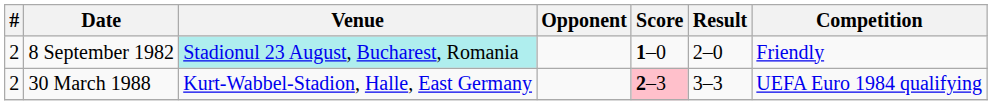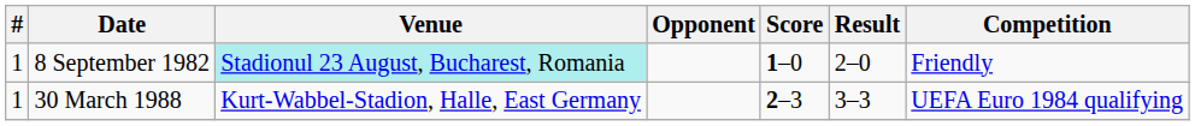 <table class="wikitable sortable" style="font-size:100%">
 <tr>
 <th>#</th>
 <th>Date</th>
 <th>Venue</th>
 <th>Opponent</th>
 <th>Score</th>
 <th>Result</th>
 <th>Competition</th>
 </tr>
 <tr>
-<td>2</td>
+<td>1</td>
 <td>8 September 1982</td>
 <td style="background: paleturquoise;"><a href='#'>Stadionul 23 August</a>, <a href='#'>Bucharest</a>, Romania</td>
 <td></td>
 <td><strong>1</strong>–0</td>
 <td>2–0</td>
 <td><a href='#'>Friendly</a></td>
 </tr>
 <tr>
-<td>2</td>
+<td>1</td>
 <td>30 March 1988</td>
 <td><a href='#'>Kurt-Wabbel-Stadion</a>, <a href='#'>Halle</a>, <a href='#'>East Germany</a></td>
 <td></td>
-<td style="background: pink;"><strong>2</strong>–3</td>
+<td><strong>2</strong>–3</td>
 <td>3–3</td>
 <td><a href='#'>UEFA Euro 1984 qualifying</a></td>
 </tr>
 <tr>
 </tr>
 </table>
